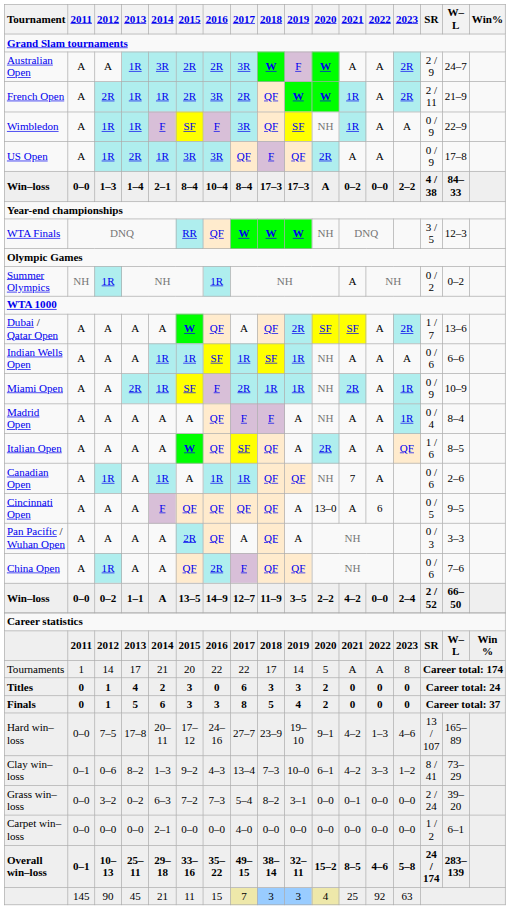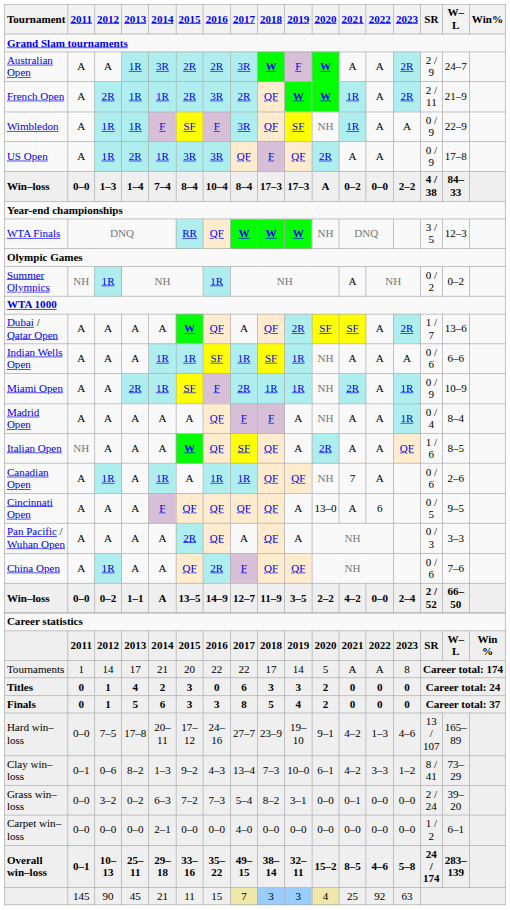 <table class="wikitable" style="text-align:center">
 <tr>
 <th>Tournament</th>
 <th><a href='#'>2011</a></th>
 <th><a href='#'>2012</a></th>
 <th><a href='#'>2013</a></th>
 <th><a href='#'>2014</a></th>
 <th><a href='#'>2015</a></th>
 <th><a href='#'>2016</a></th>
 <th><a href='#'>2017</a></th>
 <th><a href='#'>2018</a></th>
 <th><a href='#'>2019</a></th>
 <th><a href='#'>2020</a></th>
 <th><a href='#'>2021</a></th>
 <th><a href='#'>2022</a></th>
 <th><a href='#'>2023</a></th>
 <th>SR</th>
 <th>W–L</th>
 <th>Win%</th>
 </tr>
 <tr>
 <td colspan=17 align="left"><strong><a href='#'>Grand Slam tournaments</a></strong></td>
 </tr>
 <tr>
 <td style="text-align:left"><a href='#'>Australian Open</a></td>
 <td>A</td>
 <td>A</td>
 <td style="background:#afeeee"><a href='#'>1R</a></td>
 <td style="background:#afeeee"><a href='#'>3R</a></td>
 <td style="background:#afeeee"><a href='#'>2R</a></td>
 <td style="background:#afeeee"><a href='#'>2R</a></td>
 <td style="background:#afeeee"><a href='#'>3R</a></td>
 <td bgcolor="lime"><a href='#'><strong>W</strong></a></td>
 <td style="background:#d8bfd8"><a href='#'>F</a></td>
 <td bgcolor="lime"><strong><a href='#'>W</a></strong></td>
 <td>A</td>
 <td>A</td>
 <td style="background:#afeeee"><a href='#'>2R</a></td>
 <td>2 / 9</td>
 <td>24–7</td>
 <td></td>
 </tr>
 <tr>
 <td style="text-align:left"><a href='#'>French Open</a></td>
 <td>A</td>
 <td style="background:#afeeee"><a href='#'>2R</a></td>
 <td style="background:#afeeee"><a href='#'>1R</a></td>
 <td style="background:#afeeee"><a href='#'>1R</a></td>
 <td style="background:#afeeee"><a href='#'>2R</a></td>
 <td style="background:#afeeee"><a href='#'>3R</a></td>
 <td style="background:#afeeee"><a href='#'>2R</a></td>
 <td style="background:#ffebcd"><a href='#'>QF</a></td>
 <td bgcolor="lime"><a href='#'><strong>W</strong></a></td>
 <td bgcolor="lime"><a href='#'><strong>W</strong></a></td>
 <td style=background:#afeeee><a href='#'>1R</a></td>
 <td>A</td>
 <td style=background:#afeeee><a href='#'>2R</a></td>
 <td>2 / 11</td>
 <td>21–9</td>
 <td></td>
 </tr>
 <tr>
 <td style="text-align:left"><a href='#'>Wimbledon</a></td>
 <td>A</td>
 <td style="background:#afeeee"><a href='#'>1R</a></td>
 <td style="background:#afeeee"><a href='#'>1R</a></td>
 <td style="background:#d8bfd8"><a href='#'>F</a></td>
 <td style="background:yellow"><a href='#'>SF</a></td>
 <td style="background:#d8bfd8"><a href='#'>F</a></td>
 <td style="background:#afeeee"><a href='#'>3R</a></td>
 <td style="background:#ffebcd"><a href='#'>QF</a></td>
 <td style="background:yellow"><a href='#'>SF</a></td>
 <td style="color:#767676">NH</td>
 <td style="background:#afeeee"><a href='#'>1R</a></td>
 <td>A</td>
 <td>A</td>
 <td>0 / 9</td>
 <td>22–9</td>
 <td></td>
 </tr>
 <tr>
 <td style="text-align:left"><a href='#'>US Open</a></td>
 <td>A</td>
 <td style="background:#afeeee"><a href='#'>1R</a></td>
 <td style="background:#afeeee"><a href='#'>2R</a></td>
 <td style="background:#afeeee"><a href='#'>1R</a></td>
 <td style="background:#afeeee"><a href='#'>3R</a></td>
 <td style="background:#afeeee"><a href='#'>3R</a></td>
 <td style="background:#ffebcd"><a href='#'>QF</a></td>
 <td style="background:#d8bfd8"><a href='#'>F</a></td>
 <td style="background:#ffebcd"><a href='#'>QF</a></td>
 <td style="background:#afeeee"><a href='#'>2R</a></td>
 <td>A</td>
 <td>A</td>
 <td></td>
 <td>0 / 9</td>
 <td>17–8</td>
 <td></td>
 </tr>
 <tr style="font-weight:bold;background:#efefef">
 <td style="text-align:left">Win–loss</td>
 <td>0–0</td>
 <td>1–3</td>
 <td>1–4</td>
-<td>2–1</td>
+<td>7–4</td>
 <td>8–4</td>
 <td>10–4</td>
 <td>8–4</td>
 <td>17–3</td>
 <td>17–3</td>
 <td>A</td>
 <td>0–2</td>
 <td>0–0</td>
 <td>2–2</td>
 <td>4 / 38</td>
 <td>84–33</td>
 <td></td>
 </tr>
 <tr>
 <td colspan=17 align="left"><strong>Year-end championships</strong></td>
 </tr>
 <tr>
 <td align="left"><a href='#'>WTA Finals</a></td>
 <td colspan="4" style="color:#767676">DNQ</td>
 <td bgcolor="afeeee"><a href='#'>RR</a></td>
 <td bgcolor="#ffebcd"><a href='#'>QF</a></td>
 <td bgcolor="lime"><a href='#'><strong>W</strong></a></td>
 <td bgcolor="lime"><a href='#'><strong>W</strong></a></td>
 <td bgcolor="lime"><a href='#'><strong>W</strong></a></td>
 <td style="color:#767676">NH</td>
 <td colspan="2" style="color:#767676">DNQ</td>
 <td></td>
 <td>3 / 5</td>
 <td>12–3</td>
 <td></td>
 </tr>
 <tr>
 <td colspan=17 align="left"><strong>Olympic Games</strong></td>
 </tr>
 <tr>
 <td align="left"><a href='#'>Summer Olympics</a></td>
 <td style="color:#767676">NH</td>
 <td bgcolor="afeeee"><a href='#'>1R</a></td>
 <td colspan="3" style="color:#767676">NH</td>
 <td bgcolor="afeeee"><a href='#'>1R</a></td>
 <td colspan="4" style="color:#767676">NH</td>
 <td>A</td>
 <td colspan="2" style="color:#767676">NH</td>
 <td>0 / 2</td>
 <td>0–2</td>
 <td></td>
 </tr>
 <tr>
 <td colspan=17 align="left"><strong><a href='#'>WTA 1000</a></strong></td>
 </tr>
 <tr>
 <td align="left"><a href='#'>Dubai</a> / <a href='#'>Qatar Open</a></td>
 <td>A</td>
 <td>A</td>
 <td>A</td>
 <td>A</td>
 <td bgcolor="lime"><a href='#'><strong>W</strong></a></td>
 <td bgcolor="ffebcd"><a href='#'>QF</a></td>
 <td>A</td>
 <td bgcolor="ffebcd"><a href='#'>QF</a></td>
 <td bgcolor="afeeee"><a href='#'>2R</a></td>
 <td bgcolor="yellow"><a href='#'>SF</a></td>
 <td bgcolor="yellow"><a href='#'>SF</a></td>
 <td>A</td>
 <td bgcolor="afeeee"><a href='#'>2R</a></td>
 <td>1 / 7</td>
 <td>13–6</td>
 <td></td>
 </tr>
 <tr>
 <td align="left"><a href='#'>Indian Wells Open</a></td>
 <td>A</td>
 <td>A</td>
 <td>A</td>
 <td bgcolor="afeeee"><a href='#'>1R</a></td>
 <td bgcolor="afeeee"><a href='#'>1R</a></td>
 <td bgcolor="yellow"><a href='#'>SF</a></td>
 <td bgcolor="afeeee"><a href='#'>1R</a></td>
 <td bgcolor="yellow"><a href='#'>SF</a></td>
 <td bgcolor="afeeee"><a href='#'>1R</a></td>
 <td style="color:#767676">NH</td>
 <td>A</td>
 <td>A</td>
 <td>A</td>
 <td>0 / 6</td>
 <td>6–6</td>
 <td></td>
 </tr>
 <tr>
 <td align="left"><a href='#'>Miami Open</a></td>
 <td>A</td>
 <td>A</td>
 <td bgcolor="afeeee"><a href='#'>2R</a></td>
 <td bgcolor="afeeee"><a href='#'>1R</a></td>
 <td bgcolor="yellow"><a href='#'>SF</a></td>
 <td style="background:#d8bfd8"><a href='#'>F</a></td>
 <td bgcolor="afeeee"><a href='#'>2R</a></td>
 <td bgcolor="afeeee"><a href='#'>1R</a></td>
 <td bgcolor="afeeee"><a href='#'>1R</a></td>
 <td style="color:#767676">NH</td>
 <td bgcolor="afeeee"><a href='#'>2R</a></td>
 <td>A</td>
 <td bgcolor="afeeee"><a href='#'>1R</a></td>
 <td>0 / 9</td>
 <td>10–9</td>
 <td></td>
 </tr>
 <tr>
 <td align="left"><a href='#'>Madrid Open</a></td>
 <td>A</td>
 <td>A</td>
 <td>A</td>
 <td>A</td>
 <td>A</td>
 <td bgcolor="ffebcd"><a href='#'>QF</a></td>
 <td style="background:#d8bfd8"><a href='#'>F</a></td>
 <td style="background:#d8bfd8"><a href='#'>F</a></td>
 <td>A</td>
 <td style="color:#767676">NH</td>
 <td>A</td>
 <td>A</td>
 <td bgcolor="afeeee"><a href='#'>1R</a></td>
 <td>0 / 4</td>
 <td>8–4</td>
 <td></td>
 </tr>
 <tr>
 <td align="left"><a href='#'>Italian Open</a></td>
-<td>A</td>
+<td style="color:#767676">NH</td>
 <td>A</td>
 <td>A</td>
 <td>A</td>
 <td bgcolor="lime"><a href='#'><strong>W</strong></a></td>
 <td bgcolor="ffebcd"><a href='#'>QF</a></td>
 <td bgcolor="yellow"><a href='#'>SF</a></td>
 <td bgcolor="ffebcd"><a href='#'>QF</a></td>
 <td>A</td>
 <td bgcolor="afeeee"><a href='#'>2R</a></td>
 <td>A</td>
 <td>A</td>
 <td bgcolor="ffebcd"><a href='#'>QF</a></td>
 <td>1 / 6</td>
 <td>8–5</td>
 <td></td>
 </tr>
 <tr>
 <td align="left"><a href='#'>Canadian Open</a></td>
 <td>A</td>
 <td bgcolor="afeeee"><a href='#'>1R</a></td>
 <td>A</td>
 <td bgcolor="afeeee"><a href='#'>1R</a></td>
 <td>A</td>
 <td bgcolor="afeeee"><a href='#'>1R</a></td>
 <td bgcolor="afeeee"><a href='#'>1R</a></td>
 <td bgcolor="ffebcd"><a href='#'>QF</a></td>
 <td bgcolor="ffebcd"><a href='#'>QF</a></td>
 <td style="color:#767676">NH</td>
 <td>7</td>
 <td>A</td>
 <td></td>
 <td>0 / 6</td>
 <td>2–6</td>
 <td></td>
 </tr>
 <tr>
 <td align="left"><a href='#'>Cincinnati Open</a></td>
 <td>A</td>
 <td>A</td>
 <td>A</td>
 <td style="background:#d8bfd8"><a href='#'>F</a></td>
 <td bgcolor="ffebcd"><a href='#'>QF</a></td>
 <td bgcolor="ffebcd"><a href='#'>QF</a></td>
 <td bgcolor="ffebcd"><a href='#'>QF</a></td>
 <td bgcolor="ffebcd"><a href='#'>QF</a></td>
 <td>A</td>
 <td>13–0</td>
 <td>A</td>
 <td>6</td>
 <td></td>
 <td>0 / 5</td>
 <td>9–5</td>
 <td></td>
 </tr>
 <tr>
 <td align="left"><a href='#'>Pan Pacific</a> / <a href='#'>Wuhan Open</a></td>
 <td>A</td>
 <td>A</td>
 <td>A</td>
 <td>A</td>
 <td bgcolor="afeeee"><a href='#'>2R</a></td>
 <td bgcolor="ffebcd"><a href='#'>QF</a></td>
 <td>A</td>
 <td bgcolor="ffebcd"><a href='#'>QF</a></td>
 <td>A</td>
 <td colspan="3" style="color:#767676">NH</td>
 <td></td>
 <td>0 / 3</td>
 <td>3–3</td>
 <td></td>
 </tr>
 <tr>
 <td align="left"><a href='#'>China Open</a></td>
 <td>A</td>
 <td bgcolor="afeeee"><a href='#'>1R</a></td>
 <td>A</td>
 <td>A</td>
 <td bgcolor="ffebcd"><a href='#'>QF</a></td>
 <td bgcolor="afeeee"><a href='#'>2R</a></td>
 <td style="background:#d8bfd8"><a href='#'>F</a></td>
 <td bgcolor="ffebcd"><a href='#'>QF</a></td>
 <td bgcolor="ffebcd"><a href='#'>QF</a></td>
 <td colspan="3" style="color:#767676">NH</td>
 <td></td>
 <td>0 / 6</td>
 <td>7–6</td>
 <td></td>
 </tr>
 <tr style="font-weight:bold;background:#efefef">
 <td style="text-align:left">Win–loss</td>
 <td>0–0</td>
 <td>0–2</td>
 <td>1–1</td>
 <td>A</td>
 <td>13–5</td>
 <td>14–9</td>
 <td>12–7</td>
 <td>11–9</td>
 <td>3–5</td>
 <td>2–2</td>
 <td>4–2</td>
 <td>0–0</td>
 <td>2–4</td>
 <td>2 / 52</td>
 <td>66–50</td>
 <td></td>
 </tr>
 <tr>
 </tr>
 <tr>
 <td colspan=17 align="left"><strong>Career statistics</strong></td>
 </tr>
 <tr style="font-weight:bold;background:#efefef">
 <td></td>
 <td>2011</td>
 <td>2012</td>
 <td>2013</td>
 <td>2014</td>
 <td>2015</td>
 <td>2016</td>
 <td>2017</td>
 <td>2018</td>
 <td>2019</td>
 <td>2020</td>
 <td>2021</td>
 <td>2022</td>
 <td>2023</td>
 <td>SR</td>
 <td>W–L</td>
 <td>Win %</td>
 </tr>
 <tr style="background:#efefef">
 <td align="left">Tournaments</td>
 <td>1</td>
 <td>14</td>
 <td>17</td>
 <td>21</td>
 <td>20</td>
 <td>22</td>
 <td>22</td>
 <td>17</td>
 <td>14</td>
 <td>5</td>
 <td>A</td>
 <td>A</td>
 <td>8</td>
 <td colspan="3"><strong>Career total: 174</strong></td>
 </tr>
 <tr style="font-weight:bold;background:#efefef">
 <td align="left">Titles</td>
 <td>0</td>
 <td>1</td>
 <td>4</td>
 <td>2</td>
 <td>3</td>
 <td>0</td>
 <td>6</td>
 <td>3</td>
 <td>3</td>
 <td>2</td>
 <td>0</td>
 <td>0</td>
 <td>0</td>
 <td colspan="3">Career total: 24</td>
 </tr>
 <tr style="font-weight:bold;background:#efefef">
 <td align="left">Finals</td>
 <td>0</td>
 <td>1</td>
 <td>5</td>
 <td>6</td>
 <td>3</td>
 <td>3</td>
 <td>8</td>
 <td>5</td>
 <td>4</td>
 <td>2</td>
 <td>0</td>
 <td>0</td>
 <td>0</td>
 <td colspan="3">Career total: 37</td>
 </tr>
 <tr style="background:#efefef">
 <td align="left">Hard win–loss</td>
 <td>0–0</td>
 <td>7–5</td>
 <td>17–8</td>
 <td>20–11</td>
 <td>17–12</td>
 <td>24–16</td>
 <td>27–7</td>
 <td>23–9</td>
 <td>19–10</td>
 <td>9–1</td>
 <td>4–2</td>
 <td>1–3</td>
 <td>4–6</td>
 <td>13 / 107</td>
 <td>165–89</td>
 <td></td>
 </tr>
 <tr style="background:#efefef">
 <td align="left">Clay win–loss</td>
 <td>0–1</td>
 <td>0–6</td>
 <td>8–2</td>
 <td>1–3</td>
 <td>9–2</td>
 <td>4–3</td>
 <td>13–4</td>
 <td>7–3</td>
 <td>10–0</td>
 <td>6–1</td>
 <td>4–2</td>
 <td>3–3</td>
 <td>1–2</td>
 <td>8 / 41</td>
 <td>73–29</td>
 <td></td>
 </tr>
 <tr style="background:#efefef">
 <td align="left">Grass win–loss</td>
 <td>0–0</td>
 <td>3–2</td>
 <td>0–2</td>
 <td>6–3</td>
 <td>7–2</td>
 <td>7–3</td>
 <td>5–4</td>
 <td>8–2</td>
 <td>3–1</td>
 <td>0–0</td>
 <td>0–1</td>
 <td>0–0</td>
 <td>0–0</td>
 <td>2 / 24</td>
 <td>39–20</td>
 <td></td>
 </tr>
 <tr style="background:#efefef">
 <td align="left">Carpet win–loss</td>
 <td>0–0</td>
 <td>0–0</td>
 <td>0–0</td>
 <td>2–1</td>
 <td>0–0</td>
 <td>0–0</td>
 <td>4–0</td>
 <td>0–0</td>
 <td>0–0</td>
 <td>0–0</td>
 <td>0–0</td>
 <td>0–0</td>
 <td>0–0</td>
 <td>1 / 2</td>
 <td>6–1</td>
 <td></td>
 </tr>
 <tr style="font-weight:bold;background:#efefef">
 <td align="left">Overall win–loss</td>
 <td>0–1</td>
 <td>10–13</td>
 <td>25–11</td>
 <td>29–18</td>
 <td>33–16</td>
 <td>35–22</td>
 <td>49–15</td>
 <td>38–14</td>
 <td>32–11</td>
 <td>15–2</td>
 <td>8–5</td>
 <td>4–6</td>
 <td>5–8</td>
 <td>24 / 174</td>
 <td>283–139</td>
 <td></td>
 </tr>
 <tr style="background:#efefef">
 <td align="left"></td>
 <td>145</td>
 <td>90</td>
 <td>45</td>
 <td>21</td>
 <td>11</td>
 <td>15</td>
 <td bgcolor="EEE8AA">7</td>
 <td bgcolor="99ccff">3</td>
 <td bgcolor="99ccff">3</td>
 <td bgcolor="EEE8AA">4</td>
 <td>25</td>
 <td>92</td>
 <td>63</td>
 <td colspan="3"></td>
 </tr>
 </table>
